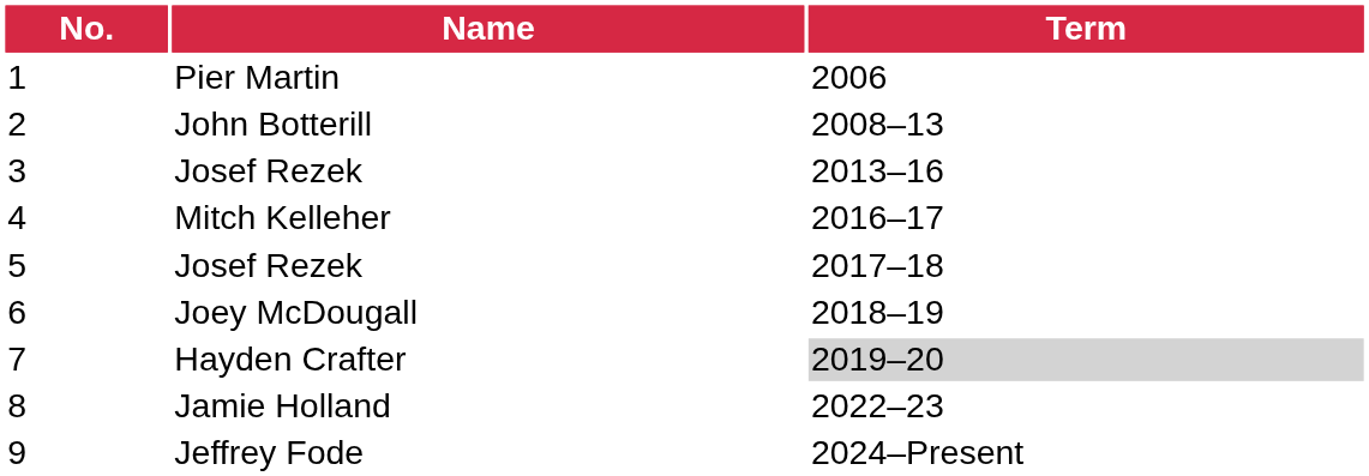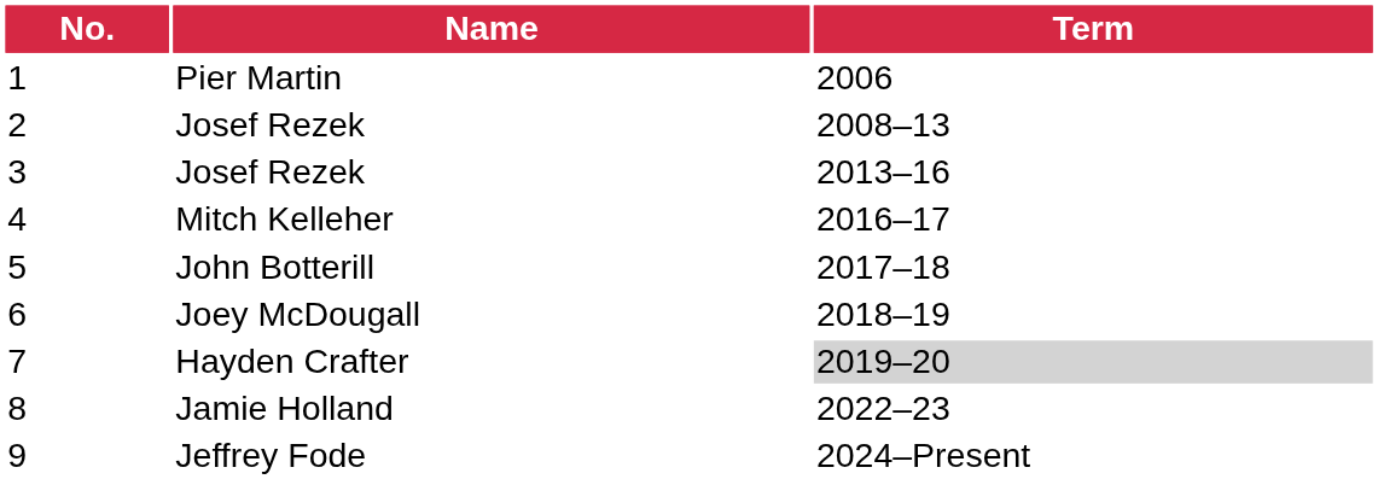 <table class="toccolours" style="width:40em">
 <tr>
 <th style="background:#d62844;color:white;border:#d62844 1px solid">No.</th>
 <th style="background:#d62844;color:white;border:#d62844 1px solid">Name</th>
 <th style="background:#d62844;color:white;border:#d62844 1px solid">Term</th>
 </tr>
 <tr>
 <td>1</td>
 <td> Pier Martin</td>
 <td>2006</td>
 </tr>
 <tr>
 <td>2</td>
-<td> John Botterill</td>
+<td> Josef Rezek</td>
 <td>2008–13</td>
 </tr>
 <tr>
 <td>3</td>
 <td> Josef Rezek</td>
 <td>2013–16</td>
 </tr>
 <tr>
 <td>4</td>
 <td> Mitch Kelleher</td>
 <td>2016–17</td>
 </tr>
 <tr>
 <td>5</td>
-<td> Josef Rezek</td>
+<td> John Botterill</td>
 <td>2017–18</td>
 </tr>
 <tr>
 <td>6</td>
 <td> Joey McDougall</td>
 <td>2018–19</td>
 </tr>
 <tr>
 <td>7</td>
 <td> Hayden Crafter</td>
 <td style="background: lightgrey;">2019–20</td>
 </tr>
 <tr>
 <td>8</td>
 <td> Jamie Holland</td>
 <td>2022–23</td>
 </tr>
 <tr>
 <td>9</td>
 <td> Jeffrey Fode</td>
 <td>2024–Present</td>
 </tr>
 <tr>
 </tr>
 </table>
